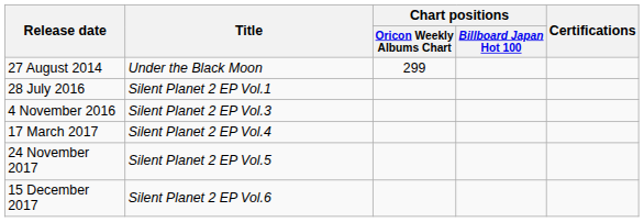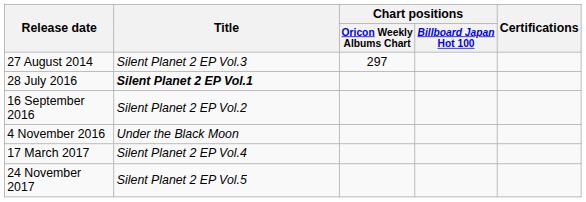 <table class="wikitable" style="text-align:center;">
 <tr>
 <th rowspan="2" style="width:135px">Release date</th>
 <th rowspan="2" style="width:285px">Title</th>
 <th colspan="2">Chart positions</th>
 <th rowspan="2">Certifications</th>
 </tr>
 <tr style="font-size:smaller;">
 <th><a href='#'>Oricon</a> Weekly<br>Albums Chart<br></th>
 <th><em><a href='#'>Billboard Japan</a></em><br><a href='#'>Hot 100</a></th>
 </tr>
 <tr>
 <td align="left">27 August 2014</td>
-<td align="left"><em>Under the Black Moon</em></td>
-<td>299</td>
+<td align="left"><em>Silent Planet 2 EP Vol.3</em> </td>
+<td>297</td>
 <td></td>
 <td></td>
 </tr>
 <tr>
 <td align="left">28 July 2016</td>
-<td align="left"><em>Silent Planet 2 EP Vol.1</em> </td>
+<td align="left"><strong><em>Silent Planet 2 EP Vol.1</em> </strong></td>
+<td></td>
+<td></td>
+<td></td>
+</tr>
+<tr>
+<td align="left">16 September 2016</td>
+<td align="left"><em>Silent Planet 2 EP Vol.2</em> </td>
 <td></td>
 <td></td>
 <td></td>
 </tr>
 <tr>
 <td align="left">4 November 2016</td>
-<td align="left"><em>Silent Planet 2 EP Vol.3</em> </td>
+<td align="left"><em>Under the Black Moon</em></td>
 <td></td>
 <td></td>
 <td></td>
 </tr>
 <tr>
 <td align="left">17 March 2017</td>
 <td align="left"><em>Silent Planet 2 EP Vol.4</em> </td>
 <td></td>
 <td></td>
 <td></td>
 </tr>
 <tr>
 <td align="left">24 November 2017</td>
 <td align="left"><em>Silent Planet 2 EP Vol.5</em> </td>
 <td></td>
 <td></td>
 <td></td>
 </tr>
-<tr>
-<td align="left">15 December 2017</td>
-<td align="left"><em>Silent Planet 2 EP Vol.6</em> </td>
-<td></td>
-<td></td>
-<td></td>
-</tr>
 </table>
